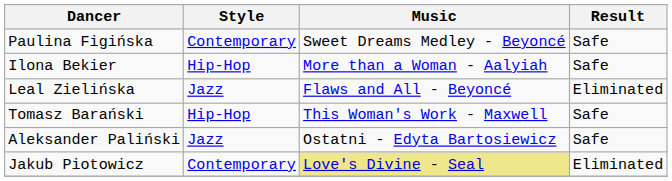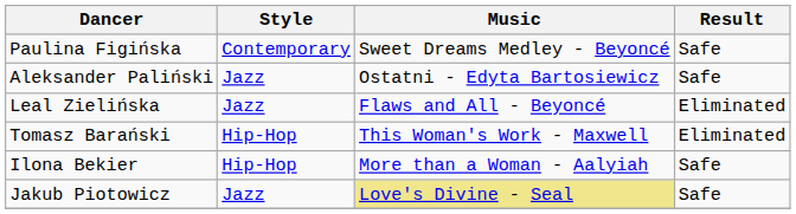 <table class="wikitable">
 <tr>
 <th>Dancer</th>
 <th>Style</th>
 <th>Music</th>
 <th>Result</th>
 </tr>
 <tr>
 <td>Paulina Figińska</td>
 <td><a href='#'>Contemporary</a></td>
 <td>Sweet Dreams Medley - <a href='#'>Beyoncé</a></td>
 <td>Safe</td>
 </tr>
 <tr>
-<td>Ilona Bekier</td>
-<td><a href='#'>Hip-Hop</a></td>
-<td><a href='#'>More than a Woman</a> - <a href='#'>Aalyiah</a></td>
+<td>Aleksander Paliński</td>
+<td><a href='#'>Jazz</a></td>
+<td>Ostatni - <a href='#'>Edyta Bartosiewicz</a></td>
 <td>Safe</td>
 </tr>
 <tr>
 <td>Leal Zielińska</td>
 <td><a href='#'>Jazz</a></td>
 <td><a href='#'>Flaws and All</a> - <a href='#'>Beyoncé</a></td>
 <td>Eliminated</td>
 </tr>
 <tr>
 <td>Tomasz Barański</td>
 <td><a href='#'>Hip-Hop</a></td>
 <td><a href='#'>This Woman's Work</a> - <a href='#'>Maxwell</a></td>
-<td>Safe</td>
+<td>Eliminated</td>
 </tr>
 <tr>
-<td>Aleksander Paliński</td>
-<td><a href='#'>Jazz</a></td>
-<td>Ostatni - <a href='#'>Edyta Bartosiewicz</a></td>
+<td>Ilona Bekier</td>
+<td><a href='#'>Hip-Hop</a></td>
+<td><a href='#'>More than a Woman</a> - <a href='#'>Aalyiah</a></td>
 <td>Safe</td>
 </tr>
 <tr>
 <td>Jakub Piotowicz</td>
-<td><a href='#'>Contemporary</a></td>
+<td><a href='#'>Jazz</a></td>
 <td style="background: khaki;"><a href='#'>Love's Divine</a> - <a href='#'>Seal</a></td>
-<td>Eliminated</td>
+<td>Safe</td>
 </tr>
 <tr>
 </tr>
 </table>
